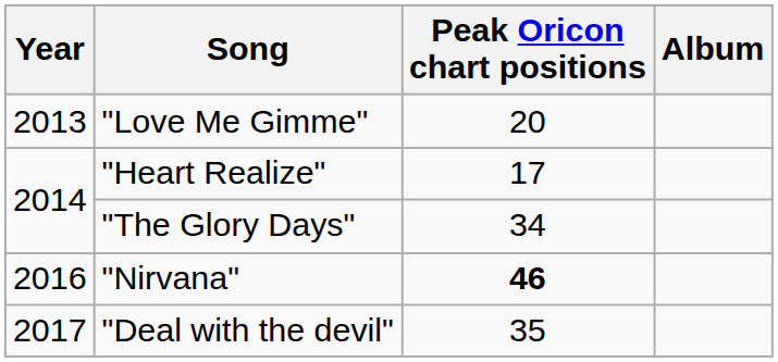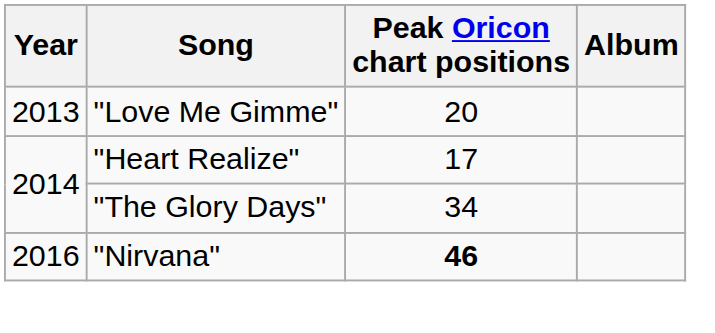 <table class="wikitable">
 <tr>
 <th>Year</th>
 <th>Song</th>
 <th>Peak <a href='#'>Oricon</a><br> chart positions</th>
 <th>Album</th>
 </tr>
 <tr>
 <td>2013</td>
 <td>"Love Me Gimme"</td>
 <td align="center">20</td>
 <td></td>
 </tr>
 <tr>
 <td rowspan="2">2014</td>
 <td>"Heart Realize"</td>
 <td align="center">17</td>
 <td></td>
 </tr>
 <tr>
 <td>"The Glory Days"</td>
 <td align="center">34</td>
 <td></td>
 </tr>
 <tr>
 <td>2016</td>
 <td>"Nirvana"</td>
 <td align="center"><strong>46</strong></td>
 <td></td>
 </tr>
-<tr>
-<td>2017</td>
-<td>"Deal with the devil"</td>
-<td align="center">35</td>
-<td></td>
-</tr>
 </table>
